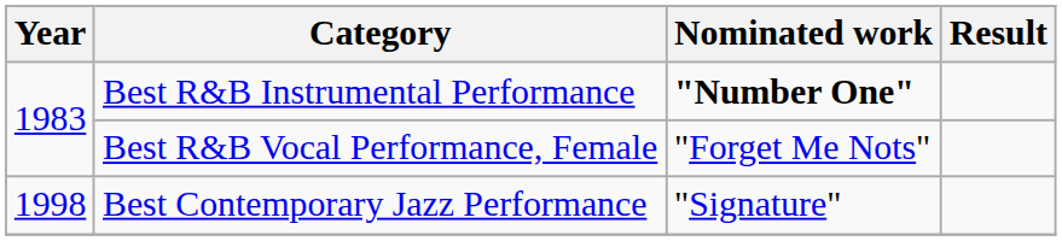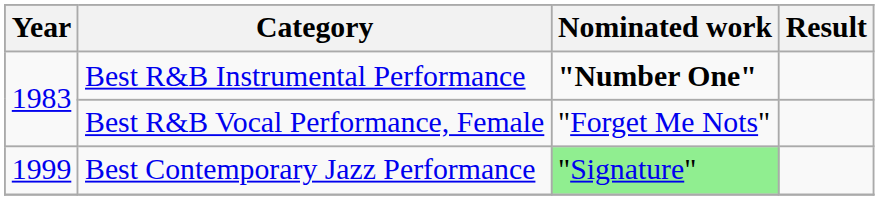 <table class="wikitable sortable">
 <tr>
 <th>Year</th>
 <th>Category</th>
 <th>Nominated work</th>
 <th>Result</th>
 </tr>
 <tr>
 <td rowspan=2><a href='#'>1983</a></td>
 <td><a href='#'>Best R&B Instrumental Performance</a></td>
 <td><strong>"Number One"</strong></td>
 <td></td>
 </tr>
 <tr>
 <td><a href='#'>Best R&B Vocal Performance, Female</a></td>
 <td>"<a href='#'>Forget Me Nots</a>"</td>
 <td></td>
 </tr>
 <tr>
-<td><a href='#'>1998</a></td>
+<td><a href='#'>1999</a></td>
 <td><a href='#'>Best Contemporary Jazz Performance</a></td>
-<td>"<a href='#'>Signature</a>"</td>
+<td style="background: lightgreen;">"<a href='#'>Signature</a>"</td>
 <td></td>
 </tr>
 <tr>
 </tr>
 </table>
